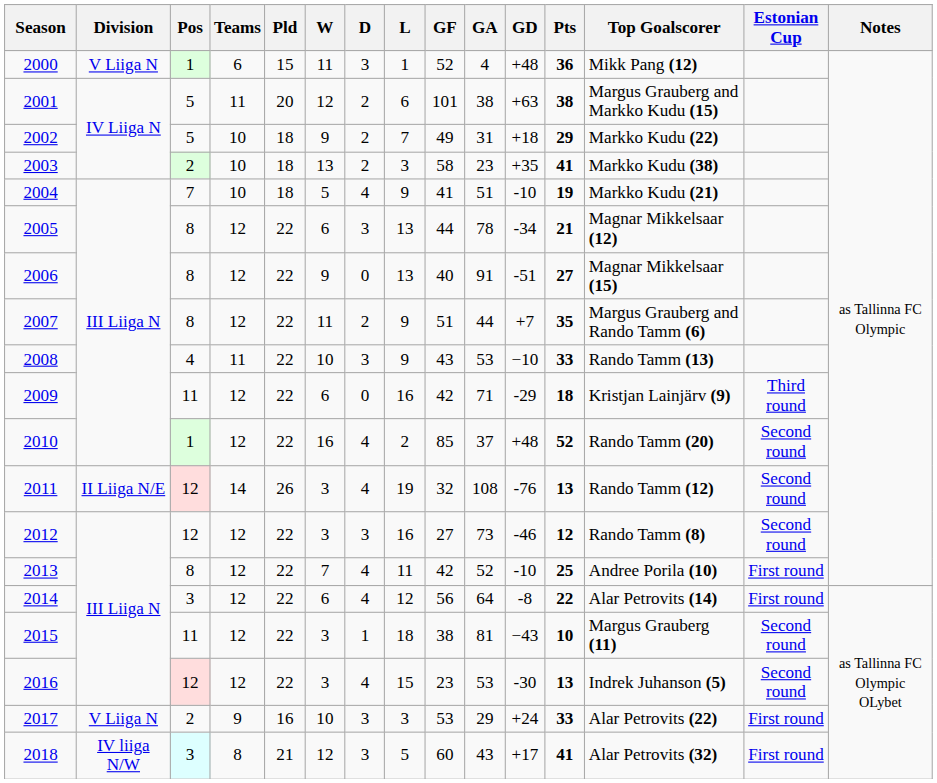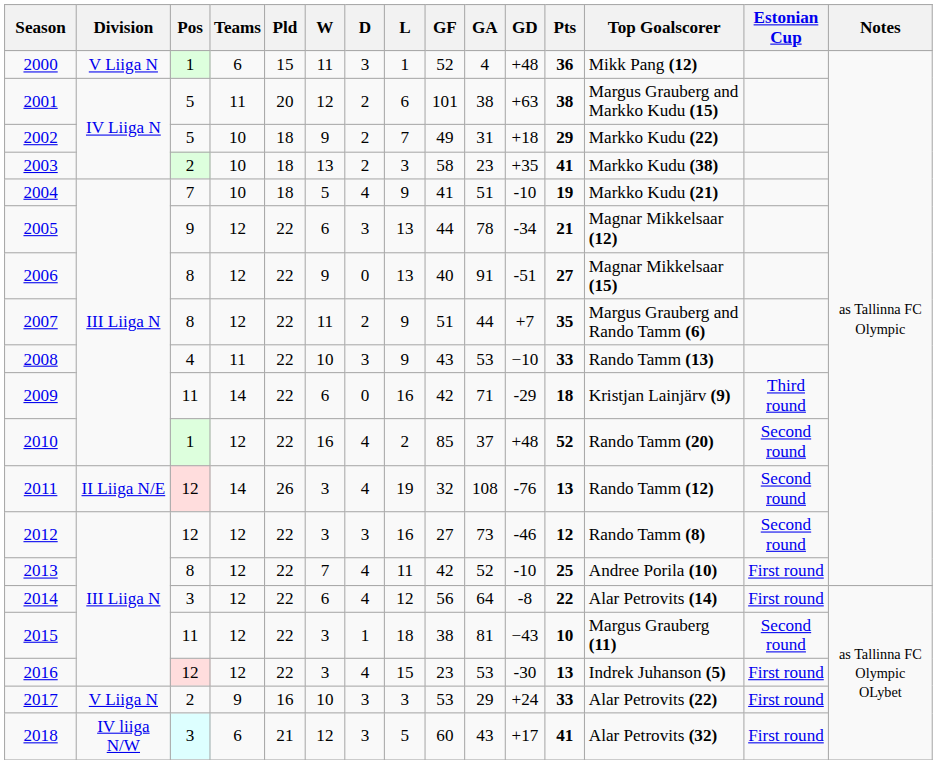 <table class="wikitable">
 <tr>
 <th width=60px>Season</th>
 <th width=80px>Division</th>
 <th width=30px>Pos</th>
 <th width=30px>Teams</th>
 <th width=30px>Pld</th>
 <th width=30px>W</th>
 <th width=30px>D</th>
 <th width=30px>L</th>
 <th width=30px>GF</th>
 <th width=30px>GA</th>
 <th width=30px>GD</th>
 <th width=30px>Pts</th>
 <th>Top Goalscorer</th>
 <th><a href='#'>Estonian Cup</a></th>
 <th>Notes</th>
 </tr>
 <tr align=center>
 <td><a href='#'>2000</a></td>
 <td><a href='#'>V Liiga N</a></td>
 <td bgcolor="#DDFFDD">1</td>
 <td>6</td>
 <td>15</td>
 <td>11</td>
 <td>3</td>
 <td>1</td>
 <td>52</td>
 <td>4</td>
 <td>+48</td>
 <td><strong>36</strong></td>
 <td align=left>Mikk Pang <strong>(12)</strong></td>
 <td></td>
 <td rowspan=14><small>as Tallinna FC Olympic</small></td>
 </tr>
 <tr align=center>
 <td><a href='#'>2001</a></td>
 <td rowspan=3><a href='#'>IV Liiga N</a></td>
 <td>5</td>
 <td>11</td>
 <td>20</td>
 <td>12</td>
 <td>2</td>
 <td>6</td>
 <td>101</td>
 <td>38</td>
 <td>+63</td>
 <td><strong>38</strong></td>
 <td align=left>Margus Grauberg and Markko Kudu <strong>(15)</strong></td>
 <td></td>
 </tr>
 <tr align=center>
 <td><a href='#'>2002</a></td>
 <td>5</td>
 <td>10</td>
 <td>18</td>
 <td>9</td>
 <td>2</td>
 <td>7</td>
 <td>49</td>
 <td>31</td>
 <td>+18</td>
 <td><strong>29</strong></td>
 <td align=left>Markko Kudu <strong>(22)</strong></td>
 <td></td>
 </tr>
 <tr align=center>
 <td><a href='#'>2003</a></td>
 <td bgcolor="#DDFFDD">2</td>
 <td>10</td>
 <td>18</td>
 <td>13</td>
 <td>2</td>
 <td>3</td>
 <td>58</td>
 <td>23</td>
 <td>+35</td>
 <td><strong>41</strong></td>
 <td align=left>Markko Kudu <strong>(38)</strong></td>
 <td></td>
 </tr>
 <tr align=center>
 <td><a href='#'>2004</a></td>
 <td rowspan=7><a href='#'>III Liiga N</a></td>
 <td>7</td>
 <td>10</td>
 <td>18</td>
 <td>5</td>
 <td>4</td>
 <td>9</td>
 <td>41</td>
 <td>51</td>
 <td>-10</td>
 <td><strong>19</strong></td>
 <td align=left>Markko Kudu <strong>(21)</strong></td>
 <td></td>
 </tr>
 <tr align=center>
 <td><a href='#'>2005</a></td>
-<td>8</td>
+<td>9</td>
 <td>12</td>
 <td>22</td>
 <td>6</td>
 <td>3</td>
 <td>13</td>
 <td>44</td>
 <td>78</td>
 <td>-34</td>
 <td><strong>21</strong></td>
 <td align=left>Magnar Mikkelsaar <strong>(12)</strong></td>
 <td></td>
 </tr>
 <tr align=center>
 <td><a href='#'>2006</a></td>
 <td>8</td>
 <td>12</td>
 <td>22</td>
 <td>9</td>
 <td>0</td>
 <td>13</td>
 <td>40</td>
 <td>91</td>
 <td>-51</td>
 <td><strong>27</strong></td>
 <td align=left>Magnar Mikkelsaar <strong>(15)</strong></td>
 <td></td>
 </tr>
 <tr align=center>
 <td><a href='#'>2007</a></td>
 <td>8</td>
 <td>12</td>
 <td>22</td>
 <td>11</td>
 <td>2</td>
 <td>9</td>
 <td>51</td>
 <td>44</td>
 <td>+7</td>
 <td><strong>35</strong></td>
 <td align=left>Margus Grauberg and Rando Tamm <strong>(6)</strong></td>
 <td></td>
 </tr>
 <tr align=center>
 <td><a href='#'>2008</a></td>
 <td>4</td>
 <td>11</td>
 <td>22</td>
 <td>10</td>
 <td>3</td>
 <td>9</td>
 <td>43</td>
 <td>53</td>
 <td>−10</td>
 <td><strong>33</strong></td>
 <td align=left>Rando Tamm <strong>(13)</strong></td>
 <td></td>
 </tr>
 <tr align=center>
 <td><a href='#'>2009</a></td>
 <td>11</td>
-<td>12</td>
+<td>14</td>
 <td>22</td>
 <td>6</td>
 <td>0</td>
 <td>16</td>
 <td>42</td>
 <td>71</td>
 <td>-29</td>
 <td><strong>18</strong></td>
 <td align=left>Kristjan Lainjärv <strong>(9)</strong></td>
 <td><a href='#'>Third round</a></td>
 </tr>
 <tr align=center>
 <td><a href='#'>2010</a></td>
 <td bgcolor="#DDFFDD">1</td>
 <td>12</td>
 <td>22</td>
 <td>16</td>
 <td>4</td>
 <td>2</td>
 <td>85</td>
 <td>37</td>
 <td>+48</td>
 <td><strong>52</strong></td>
 <td align=left>Rando Tamm <strong>(20)</strong></td>
 <td><a href='#'>Second round</a></td>
 </tr>
 <tr align=center>
 <td><a href='#'>2011</a></td>
 <td><a href='#'>II Liiga N/E</a></td>
 <td bgcolor="#FFDDDD">12</td>
 <td>14</td>
 <td>26</td>
 <td>3</td>
 <td>4</td>
 <td>19</td>
 <td>32</td>
 <td>108</td>
 <td>-76</td>
 <td><strong>13</strong></td>
 <td align=left>Rando Tamm <strong>(12)</strong></td>
 <td><a href='#'>Second round</a></td>
 </tr>
 <tr align=center>
 <td><a href='#'>2012</a></td>
 <td rowspan=5><a href='#'>III Liiga N</a></td>
 <td>12</td>
 <td>12</td>
 <td>22</td>
 <td>3</td>
 <td>3</td>
 <td>16</td>
 <td>27</td>
 <td>73</td>
 <td>-46</td>
 <td><strong>12</strong></td>
 <td align=left>Rando Tamm <strong>(8)</strong></td>
 <td><a href='#'>Second round</a></td>
 </tr>
 <tr align=center>
 <td><a href='#'>2013</a></td>
 <td>8</td>
 <td>12</td>
 <td>22</td>
 <td>7</td>
 <td>4</td>
 <td>11</td>
 <td>42</td>
 <td>52</td>
 <td>-10</td>
 <td><strong>25</strong></td>
 <td align=left>Andree Porila <strong>(10)</strong></td>
 <td><a href='#'>First round</a></td>
 </tr>
 <tr align=center>
 <td><a href='#'>2014</a></td>
 <td>3</td>
 <td>12</td>
 <td>22</td>
 <td>6</td>
 <td>4</td>
 <td>12</td>
 <td>56</td>
 <td>64</td>
 <td>-8</td>
 <td><strong>22</strong></td>
 <td align=left>Alar Petrovits <strong>(14)</strong></td>
 <td><a href='#'>First round</a></td>
 <td rowspan=14><small>as Tallinna FC Olympic OLybet</small></td>
 </tr>
 <tr align=center>
 <td><a href='#'>2015</a></td>
 <td>11</td>
 <td>12</td>
 <td>22</td>
 <td>3</td>
 <td>1</td>
 <td>18</td>
 <td>38</td>
 <td>81</td>
 <td>−43</td>
 <td><strong>10</strong></td>
 <td align=left>Margus Grauberg <strong>(11)</strong></td>
 <td><a href='#'>Second round</a></td>
 </tr>
 <tr align=center>
 <td><a href='#'>2016</a></td>
 <td bgcolor="#FFDDDD">12</td>
 <td>12</td>
 <td>22</td>
 <td>3</td>
 <td>4</td>
 <td>15</td>
 <td>23</td>
 <td>53</td>
 <td>-30</td>
 <td><strong>13</strong></td>
 <td align=left>Indrek Juhanson <strong>(5)</strong></td>
-<td><a href='#'>Second round</a></td>
+<td><a href='#'>First round</a></td>
 </tr>
 <tr align=center>
 <td><a href='#'>2017</a></td>
 <td><a href='#'>V Liiga N</a></td>
 <td>2</td>
 <td>9</td>
 <td>16</td>
 <td>10</td>
 <td>3</td>
 <td>3</td>
 <td>53</td>
 <td>29</td>
 <td>+24</td>
 <td><strong>33</strong></td>
 <td align=left>Alar Petrovits <strong>(22)</strong></td>
 <td><a href='#'>First round</a></td>
 </tr>
 <tr align=center>
 <td><a href='#'>2018</a></td>
 <td><a href='#'>IV liiga N/W</a></td>
 <td bgcolor="#DDFFFF">3</td>
-<td>8</td>
+<td>6</td>
 <td>21</td>
 <td>12</td>
 <td>3</td>
 <td>5</td>
 <td>60</td>
 <td>43</td>
 <td>+17</td>
 <td><strong>41</strong></td>
 <td align=left>Alar Petrovits <strong>(32)</strong></td>
 <td><a href='#'>First round</a></td>
 </tr>
 </table>
